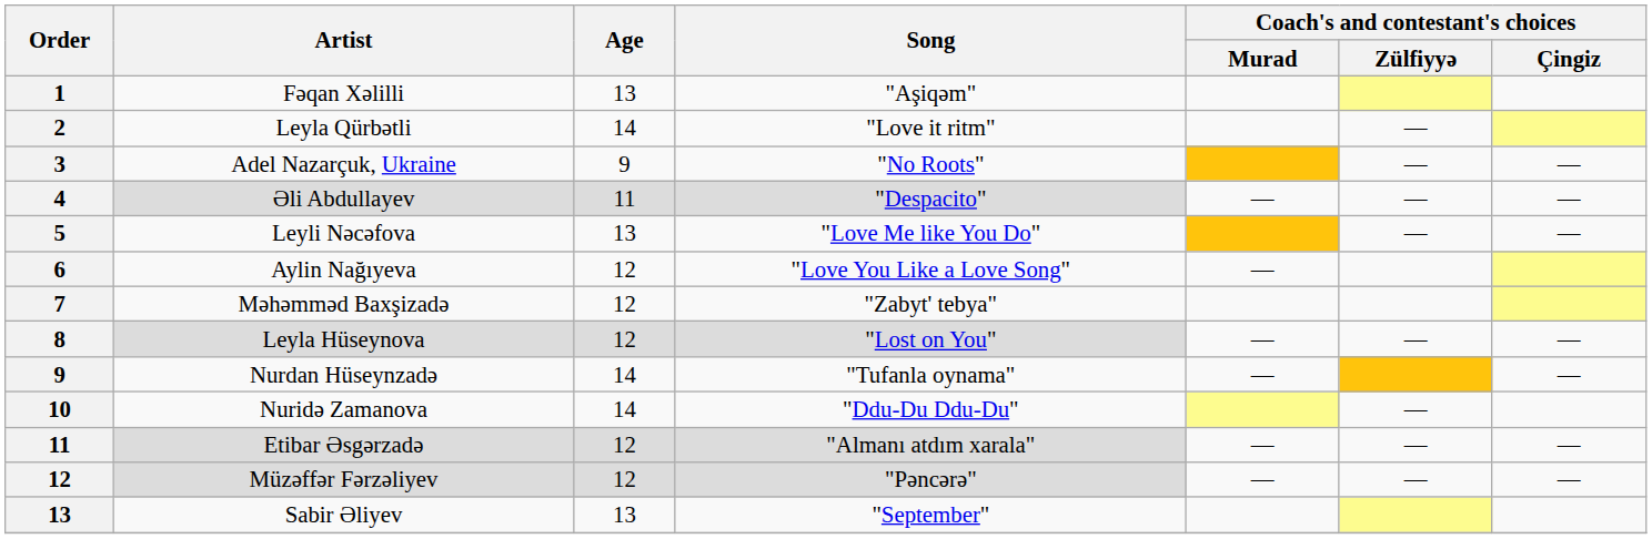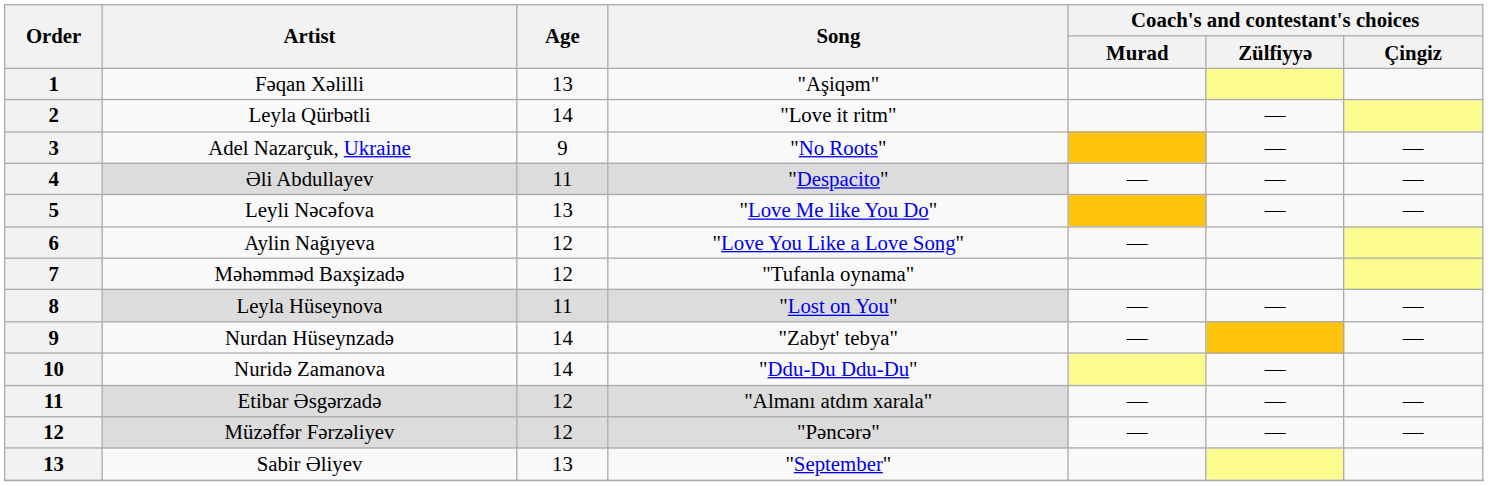 <table class="wikitable" style="text-align:center; line-height:17px; width:90%;">
 <tr>
 <th scope="col" rowspan="2" style="width:04%;">Order</th>
 <th scope="col" rowspan="2" style="width:18%;">Artist</th>
 <th scope="col" rowspan="2" style="width:04%;">Age</th>
 <th scope="col" rowspan="2" style="width:20%;">Song</th>
 <th scope="col" colspan="3" style="width:27%;">Coach's and contestant's choices</th>
 </tr>
 <tr>
 <th style="width:06%;">Murad</th>
 <th style="width:06%;">Zülfiyyə</th>
 <th style="width:06%;">Çingiz</th>
 </tr>
 <tr>
 <th>1</th>
 <td>Fəqan Xəlilli</td>
 <td>13</td>
 <td>"Aşiqəm"</td>
 <td><strong></strong></td>
 <td style="background:#fdfc8f;"><strong></strong></td>
 <td><strong></strong></td>
 </tr>
 <tr>
 <th>2</th>
 <td>Leyla Qürbətli</td>
 <td>14</td>
 <td>"Love it ritm"</td>
 <td><strong></strong></td>
 <td>—</td>
 <td style="background:#fdfc8f;"><strong></strong></td>
 </tr>
 <tr>
 <th>3</th>
 <td>Adel Nazarçuk, <a href='#'>Ukraine</a></td>
 <td>9</td>
 <td>"<a href='#'>No Roots</a>"</td>
 <td style="background:#FFC40C;"><strong></strong></td>
 <td>—</td>
 <td>—</td>
 </tr>
 <tr>
 <th>4</th>
 <td style="background:#DCDCDC;">Əli Abdullayev</td>
 <td style="background:#DCDCDC;">11</td>
 <td style="background:#DCDCDC;">"<a href='#'>Despacito</a>"</td>
 <td>—</td>
 <td>—</td>
 <td>—</td>
 </tr>
 <tr>
 <th>5</th>
 <td>Leyli Nəcəfova</td>
 <td>13</td>
 <td>"<a href='#'>Love Me like You Do</a>"</td>
 <td style="background:#FFC40C;"><strong></strong></td>
 <td>—</td>
 <td>—</td>
 </tr>
 <tr>
 <th>6</th>
 <td>Aylin Nağıyeva</td>
 <td>12</td>
 <td>"<a href='#'>Love You Like a Love Song</a>"</td>
 <td>—</td>
 <td><strong></strong></td>
 <td style="background:#fdfc8f;"><strong></strong></td>
 </tr>
 <tr>
 <th>7</th>
 <td>Məhəmməd Baxşizadə</td>
 <td>12</td>
-<td>"Zabyt' tebya"</td>
+<td>"Tufanla oynama"</td>
 <td><strong></strong></td>
 <td><strong></strong></td>
 <td style="background:#fdfc8f;"><strong></strong></td>
 </tr>
 <tr>
 <th>8</th>
 <td style="background:#DCDCDC;">Leyla Hüseynova</td>
-<td style="background:#DCDCDC;">12</td>
+<td style="background:#DCDCDC;">11</td>
 <td style="background:#DCDCDC;">"<a href='#'>Lost on You</a>"</td>
 <td>—</td>
 <td>—</td>
 <td>—</td>
 </tr>
 <tr>
 <th>9</th>
 <td>Nurdan Hüseynzadə</td>
 <td>14</td>
-<td>"Tufanla oynama"</td>
+<td>"Zabyt' tebya"</td>
 <td>—</td>
 <td style="background:#FFC40C;"><strong></strong></td>
 <td>—</td>
 </tr>
 <tr>
 <th>10</th>
 <td>Nuridə Zamanova</td>
 <td>14</td>
 <td>"<a href='#'>Ddu-Du Ddu-Du</a>"</td>
 <td style="background:#fdfc8f;"><strong></strong></td>
 <td>—</td>
 <td><strong></strong></td>
 </tr>
 <tr>
 <th>11</th>
 <td style="background:#DCDCDC;">Etibar Əsgərzadə</td>
 <td style="background:#DCDCDC;">12</td>
 <td style="background:#DCDCDC;">"Almanı atdım xarala"</td>
 <td>—</td>
 <td>—</td>
 <td>—</td>
 </tr>
 <tr>
 <th>12</th>
 <td style="background:#DCDCDC;">Müzəffər Fərzəliyev</td>
 <td style="background:#DCDCDC;">12</td>
 <td style="background:#DCDCDC;">"Pəncərə"</td>
 <td>—</td>
 <td>—</td>
 <td>—</td>
 </tr>
 <tr>
 <th>13</th>
 <td>Sabir Əliyev</td>
 <td>13</td>
 <td>"<a href='#'>September</a>"</td>
 <td><strong></strong></td>
 <td style="background:#fdfc8f;"><strong></strong></td>
 <td><strong></strong></td>
 </tr>
 <tr>
 </tr>
 </table>
